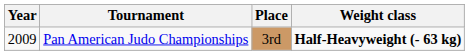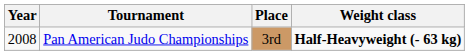 <table class=wikitable>
 <tr>
 <th>Year</th>
 <th>Tournament</th>
 <th>Place</th>
 <th>Weight class</th>
 </tr>
 <tr>
-<td>2009</td>
+<td>2008</td>
 <td><a href='#'>Pan American Judo Championships</a></td>
 <td bgcolor="cc9966" align="center">3rd</td>
 <td><strong>Half-Heavyweight (- 63 kg)</strong></td>
 </tr>
 </table>
